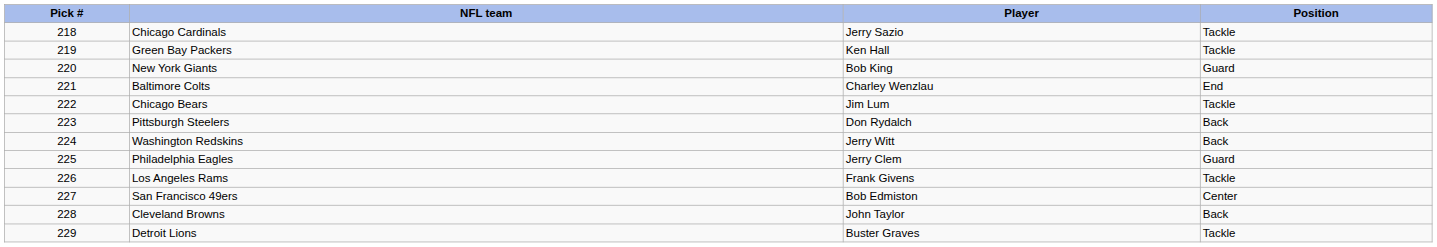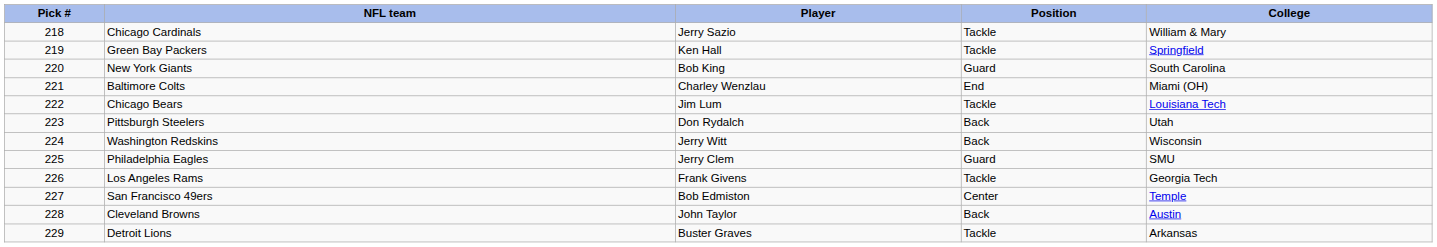 <table class="wikitable sortable sortable" style="width: 100%">
 <tr>
 <th style="background:#a8bdec; width:7%;">Pick #</th>
 <th style="width:40%; background:#a8bdec;">NFL team</th>
 <th style="width:20%; background:#a8bdec;">Player</th>
 <th style="width:13%; background:#a8bdec;">Position</th>
+<th style="background:#A8BDEC;">College</th>
 </tr>
 <tr>
 <td align=center>218</td>
 <td>Chicago Cardinals</td>
 <td>Jerry Sazio</td>
 <td>Tackle</td>
+<td>William & Mary</td>
 </tr>
 <tr>
 <td align=center>219</td>
 <td>Green Bay Packers</td>
 <td>Ken Hall</td>
 <td>Tackle</td>
+<td><a href='#'>Springfield</a></td>
 </tr>
 <tr>
 <td align=center>220</td>
 <td>New York Giants</td>
 <td>Bob King</td>
 <td>Guard</td>
+<td>South Carolina</td>
 </tr>
 <tr>
 <td align=center>221</td>
 <td>Baltimore Colts</td>
 <td>Charley Wenzlau</td>
 <td>End</td>
+<td>Miami (OH)</td>
 </tr>
 <tr>
 <td align=center>222</td>
 <td>Chicago Bears</td>
 <td>Jim Lum</td>
 <td>Tackle</td>
+<td><a href='#'>Louisiana Tech</a></td>
 </tr>
 <tr>
 <td align=center>223</td>
 <td>Pittsburgh Steelers</td>
 <td>Don Rydalch</td>
 <td>Back</td>
+<td>Utah</td>
 </tr>
 <tr>
 <td align=center>224</td>
 <td>Washington Redskins</td>
 <td>Jerry Witt</td>
 <td>Back</td>
+<td>Wisconsin</td>
 </tr>
 <tr>
 <td align=center>225</td>
 <td>Philadelphia Eagles</td>
 <td>Jerry Clem</td>
 <td>Guard</td>
+<td>SMU</td>
 </tr>
 <tr>
 <td align=center>226</td>
 <td>Los Angeles Rams</td>
 <td>Frank Givens</td>
 <td>Tackle</td>
+<td>Georgia Tech</td>
 </tr>
 <tr>
 <td align=center>227</td>
 <td>San Francisco 49ers</td>
 <td>Bob Edmiston</td>
 <td>Center</td>
+<td><a href='#'>Temple</a></td>
 </tr>
 <tr>
 <td align=center>228</td>
 <td>Cleveland Browns</td>
 <td>John Taylor</td>
 <td>Back</td>
+<td><a href='#'>Austin</a></td>
 </tr>
 <tr>
 <td align=center>229</td>
 <td>Detroit Lions</td>
 <td>Buster Graves</td>
 <td>Tackle</td>
+<td>Arkansas</td>
 </tr>
 </table>
